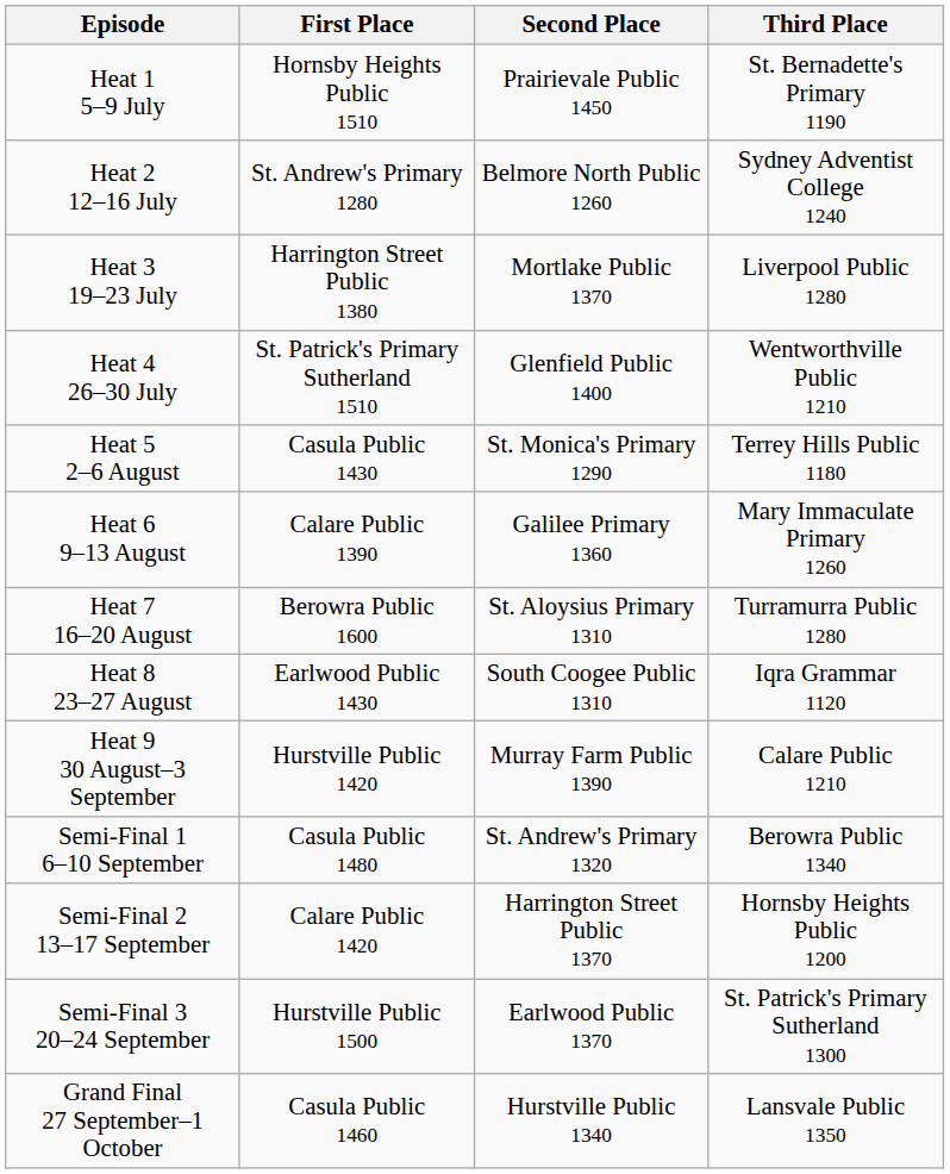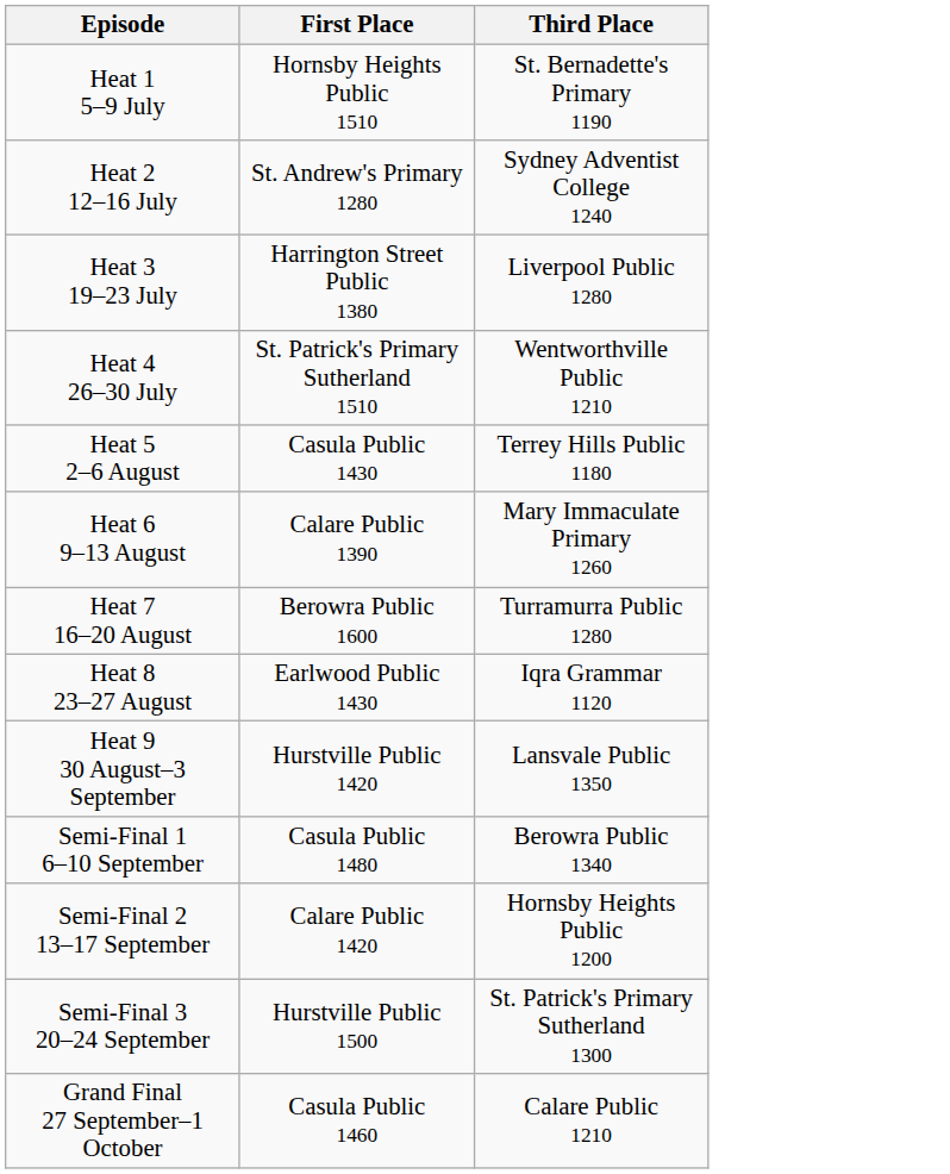 <table class="wikitable">
 <tr>
 <th width=144>Episode</th>
 <th width=144>First Place</th>
-<th width=144>Second Place</th>
 <th width=144>Third Place</th>
 </tr>
 <tr>
 <td align=center>Heat 1<br>5–9 July</td>
 <td align=center>Hornsby Heights Public<br><small>1510</small></td>
-<td align=center>Prairievale Public<br><small>1450</small></td>
 <td align=center>St. Bernadette's Primary<br><small>1190</small></td>
 </tr>
 <tr>
 <td align=center>Heat 2<br>12–16 July</td>
 <td align=center>St. Andrew's Primary<br><small>1280</small></td>
-<td align=center>Belmore North Public<br><small>1260</small></td>
 <td align=center>Sydney Adventist College<br><small>1240</small></td>
 </tr>
 <tr>
 <td align=center>Heat 3<br>19–23 July</td>
 <td align=center>Harrington Street Public<br><small>1380</small></td>
-<td align=center>Mortlake Public<br><small>1370</small></td>
 <td align=center>Liverpool Public<br><small>1280</small></td>
 </tr>
 <tr>
 <td align=center>Heat 4<br>26–30 July</td>
 <td align=center>St. Patrick's Primary Sutherland<br><small>1510</small></td>
-<td align=center>Glenfield Public<br><small>1400</small></td>
 <td align=center>Wentworthville Public<br><small>1210</small></td>
 </tr>
 <tr>
 <td align=center>Heat 5<br>2–6 August</td>
 <td align=center>Casula Public<br><small>1430</small></td>
-<td align=center>St. Monica's Primary<br><small>1290</small></td>
 <td align=center>Terrey Hills Public<br><small>1180</small></td>
 </tr>
 <tr>
 <td align=center>Heat 6<br>9–13 August</td>
 <td align=center>Calare Public<br><small>1390</small></td>
-<td align=center>Galilee Primary<br><small>1360</small></td>
 <td align=center>Mary Immaculate Primary<br><small>1260</small></td>
 </tr>
 <tr>
 <td align=center>Heat 7<br>16–20 August</td>
 <td align=center>Berowra Public<br><small>1600</small></td>
-<td align=center>St. Aloysius Primary<br><small>1310</small></td>
 <td align=center>Turramurra Public<br><small>1280</small></td>
 </tr>
 <tr>
 <td align=center>Heat 8<br>23–27 August</td>
 <td align=center>Earlwood Public<br><small>1430</small></td>
-<td align=center>South Coogee Public<br><small>1310</small></td>
 <td align=center>Iqra Grammar<br><small>1120</small></td>
 </tr>
 <tr>
 <td align=center>Heat 9<br>30 August–3 September</td>
 <td align=center>Hurstville Public<br><small>1420</small></td>
-<td align=center>Murray Farm Public<br><small>1390</small></td>
-<td align=center>Calare Public<br><small>1210</small></td>
+<td align=center>Lansvale Public<br><small>1350</small></td>
 </tr>
 <tr>
 <td align=center>Semi-Final 1<br>6–10 September</td>
 <td align=center>Casula Public<br><small>1480</small></td>
-<td align=center>St. Andrew's Primary<br><small>1320</small></td>
 <td align=center>Berowra Public<br><small>1340</small></td>
 </tr>
 <tr>
 <td align=center>Semi-Final 2<br>13–17 September</td>
 <td align=center>Calare Public<br><small>1420</small></td>
-<td align=center>Harrington Street Public<br><small>1370</small></td>
 <td align=center>Hornsby Heights Public<br><small>1200</small></td>
 </tr>
 <tr>
 <td align=center>Semi-Final 3<br>20–24 September</td>
 <td align=center>Hurstville Public<br><small>1500</small></td>
-<td align=center>Earlwood Public<br><small>1370</small></td>
 <td align=center>St. Patrick's Primary Sutherland<br><small>1300</small></td>
 </tr>
 <tr>
 <td align=center>Grand Final<br>27 September–1 October</td>
 <td align=center>Casula Public<br><small>1460</small></td>
-<td align=center>Hurstville Public<br><small>1340</small></td>
-<td align=center>Lansvale Public<br><small>1350</small></td>
+<td align=center>Calare Public<br><small>1210</small></td>
 </tr>
 </table>
